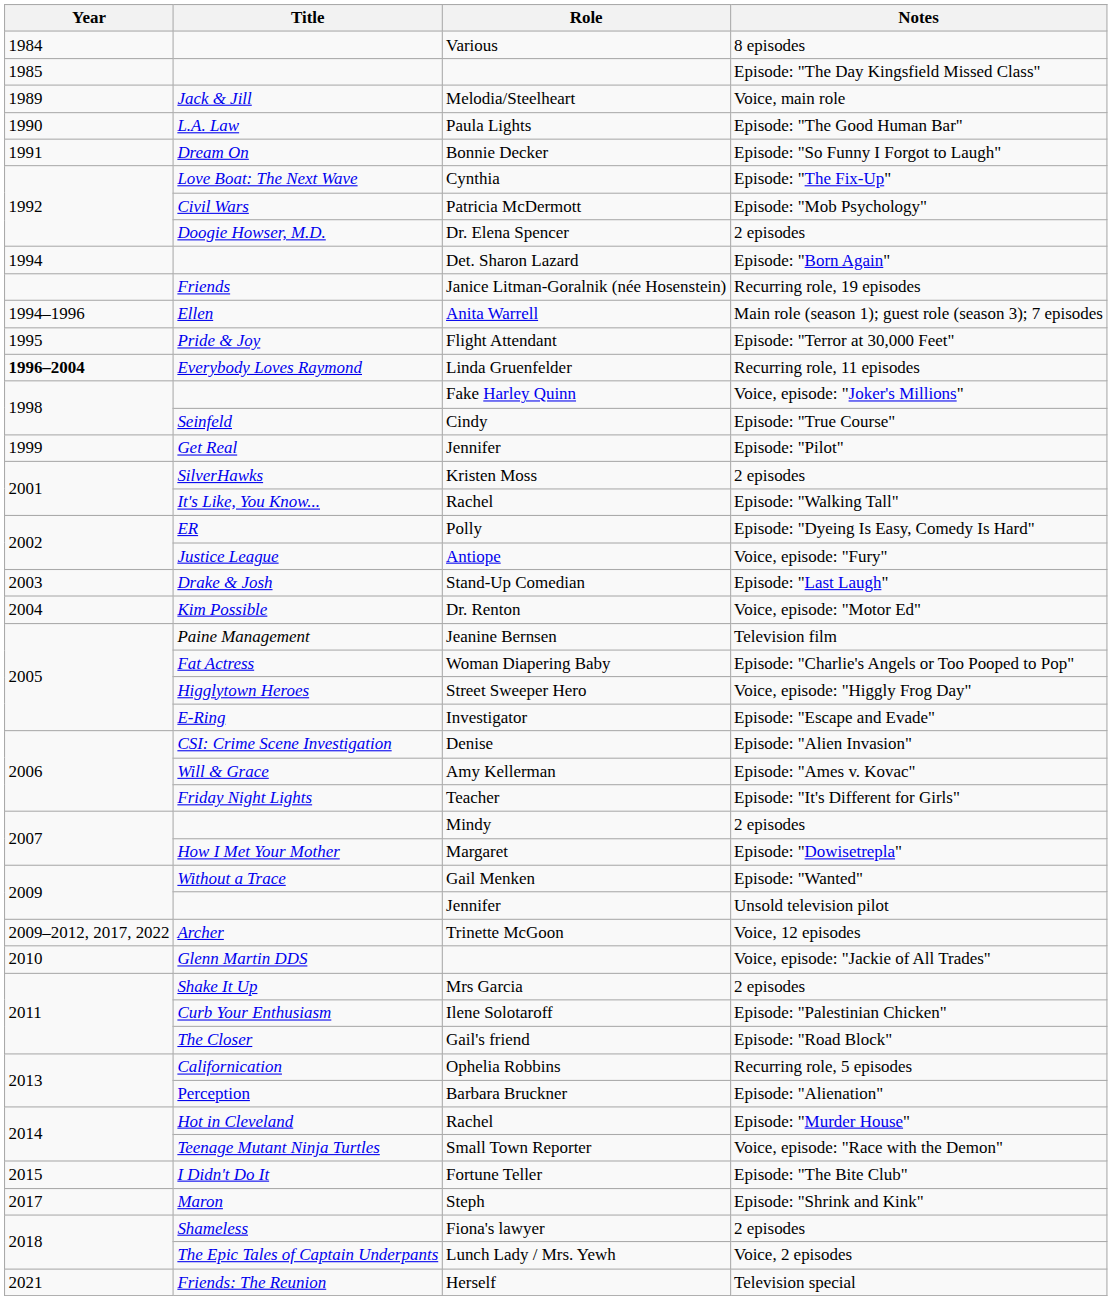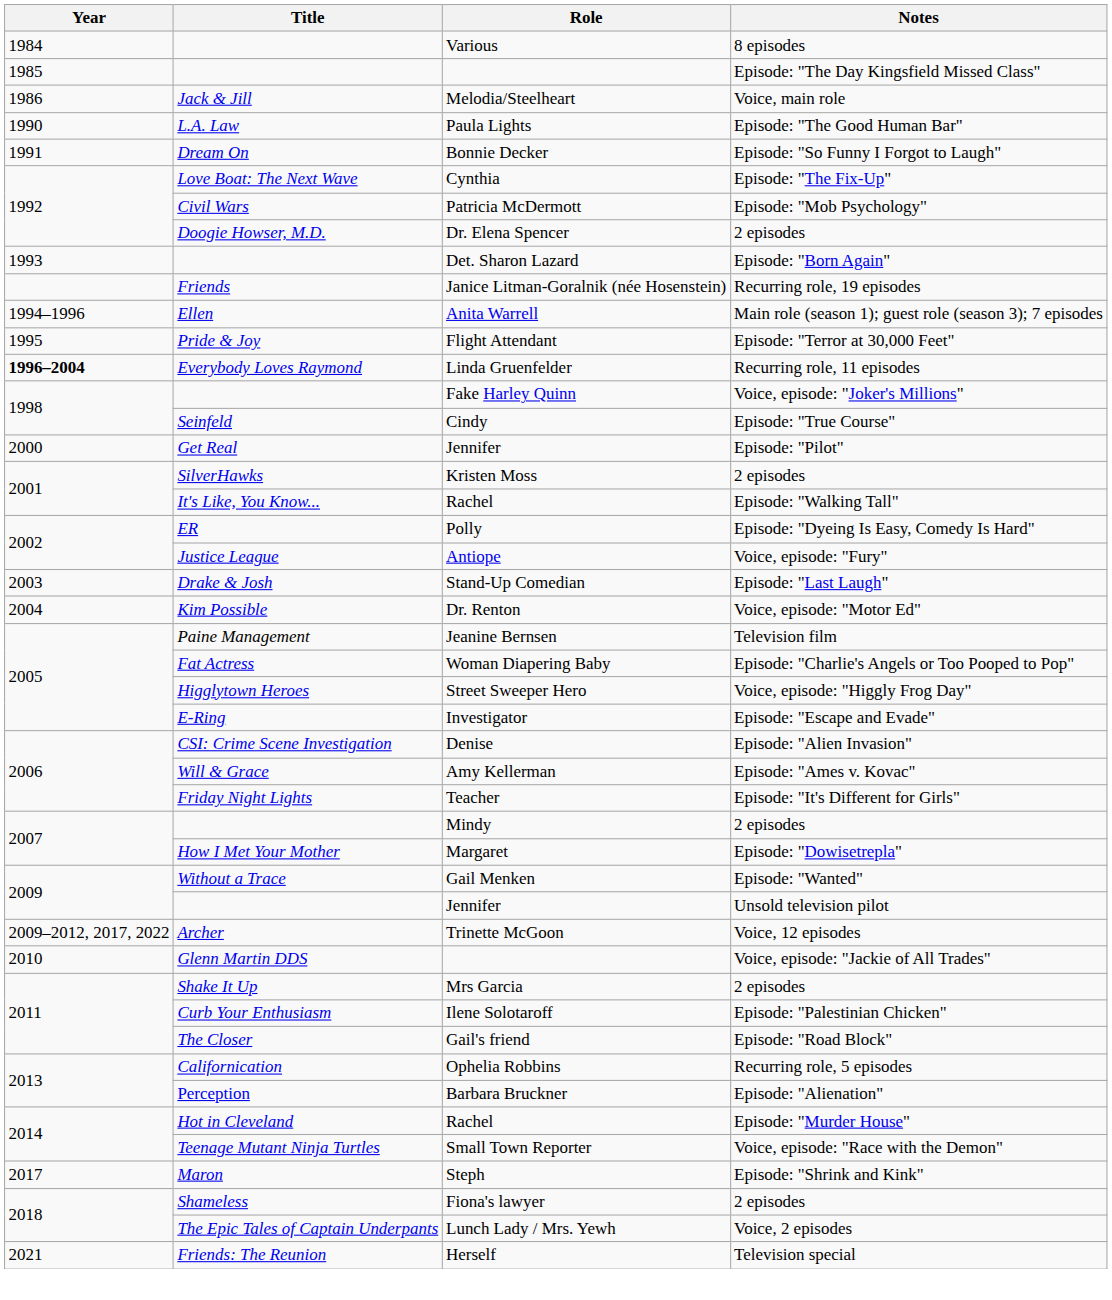 <table class="wikitable sortable">
 <tr>
 <th>Year</th>
 <th>Title</th>
 <th>Role</th>
 <th class="unsortable">Notes</th>
 </tr>
 <tr>
 <td>1984</td>
 <td><em></em></td>
 <td>Various</td>
 <td>8 episodes</td>
 </tr>
 <tr>
 <td>1985</td>
 <td><em></em></td>
 <td></td>
 <td>Episode: "The Day Kingsfield Missed Class"</td>
 </tr>
 <tr>
-<td>1989</td>
+<td>1986</td>
 <td><em><a href='#'>Jack & Jill</a></em></td>
 <td>Melodia/Steelheart</td>
 <td>Voice, main role</td>
 </tr>
 <tr>
 <td>1990</td>
 <td><em><a href='#'>L.A. Law</a></em></td>
 <td>Paula Lights</td>
 <td>Episode: "The Good Human Bar"</td>
 </tr>
 <tr>
 <td>1991</td>
 <td><em><a href='#'>Dream On</a></em></td>
 <td>Bonnie Decker</td>
 <td>Episode: "So Funny I Forgot to Laugh"</td>
 </tr>
 <tr>
 <td rowspan="3">1992</td>
 <td><em><a href='#'>Love Boat: The Next Wave</a></em></td>
 <td>Cynthia</td>
 <td>Episode: "<a href='#'>The Fix-Up</a>"</td>
 </tr>
 <tr>
 <td><em><a href='#'>Civil Wars</a></em></td>
 <td>Patricia McDermott</td>
 <td>Episode: "Mob Psychology"</td>
 </tr>
 <tr>
 <td><em><a href='#'>Doogie Howser, M.D.</a></em></td>
 <td>Dr. Elena Spencer</td>
 <td>2 episodes</td>
 </tr>
 <tr>
-<td>1994</td>
+<td>1993</td>
 <td><em></em></td>
 <td>Det. Sharon Lazard</td>
 <td>Episode: "<a href='#'>Born Again</a>"</td>
 </tr>
 <tr>
 <td></td>
 <td><em><a href='#'>Friends</a></em></td>
 <td>Janice Litman-Goralnik (née Hosenstein)</td>
 <td>Recurring role, 19 episodes</td>
 </tr>
 <tr>
 <td>1994–1996</td>
 <td><em><a href='#'>Ellen</a></em></td>
 <td><a href='#'>Anita Warrell</a></td>
 <td>Main role (season 1); guest role (season 3); 7 episodes</td>
 </tr>
 <tr>
 <td>1995</td>
 <td><em><a href='#'>Pride & Joy</a></em></td>
 <td>Flight Attendant</td>
 <td>Episode: "Terror at 30,000 Feet"</td>
 </tr>
 <tr>
 <td><strong>1996–2004</strong></td>
 <td><em><a href='#'>Everybody Loves Raymond</a></em></td>
 <td>Linda Gruenfelder</td>
 <td>Recurring role, 11 episodes</td>
 </tr>
 <tr>
 <td rowspan="2">1998</td>
 <td><em></em></td>
 <td>Fake <a href='#'>Harley Quinn</a></td>
 <td>Voice, episode: "<a href='#'>Joker's Millions</a>"<em></em></td>
 </tr>
 <tr>
 <td><em><a href='#'>Seinfeld</a></em></td>
 <td>Cindy</td>
 <td>Episode: "True Course"</td>
 </tr>
 <tr>
-<td>1999</td>
+<td>2000</td>
 <td><em><a href='#'>Get Real</a></em></td>
 <td>Jennifer</td>
 <td>Episode: "Pilot"</td>
 </tr>
 <tr>
 <td rowspan="2">2001</td>
 <td><em><a href='#'>SilverHawks</a></em></td>
 <td>Kristen Moss</td>
 <td>2 episodes</td>
 </tr>
 <tr>
 <td><em><a href='#'>It's Like, You Know...</a></em></td>
 <td>Rachel</td>
 <td>Episode: "Walking Tall"</td>
 </tr>
 <tr>
 <td rowspan="2">2002</td>
 <td><em><a href='#'>ER</a></em></td>
 <td>Polly</td>
 <td>Episode: "Dyeing Is Easy, Comedy Is Hard"</td>
 </tr>
 <tr>
 <td><em><a href='#'>Justice League</a></em></td>
 <td style="white-space:nowrap;"><a href='#'>Antiope</a></td>
 <td>Voice, episode: "Fury"<em></em></td>
 </tr>
 <tr>
 <td>2003</td>
 <td><em><a href='#'>Drake & Josh</a></em></td>
 <td>Stand-Up Comedian</td>
 <td>Episode: "<a href='#'>Last Laugh</a>"</td>
 </tr>
 <tr>
 <td>2004</td>
 <td><em><a href='#'>Kim Possible</a></em></td>
 <td>Dr. Renton</td>
 <td>Voice, episode: "Motor Ed"</td>
 </tr>
 <tr>
 <td rowspan="4">2005</td>
 <td><em>Paine Management</em></td>
 <td>Jeanine Bernsen</td>
 <td>Television film</td>
 </tr>
 <tr>
 <td><em><a href='#'>Fat Actress</a></em></td>
 <td>Woman Diapering Baby</td>
 <td>Episode: "Charlie's Angels or Too Pooped to Pop"</td>
 </tr>
 <tr>
 <td><em><a href='#'>Higglytown Heroes</a></em></td>
 <td>Street Sweeper Hero</td>
 <td>Voice, episode: "Higgly Frog Day"</td>
 </tr>
 <tr>
 <td><em><a href='#'>E-Ring</a></em></td>
 <td>Investigator</td>
 <td>Episode: "Escape and Evade"</td>
 </tr>
 <tr>
 <td rowspan="3">2006</td>
 <td style="white-space:nowrap;"><em><a href='#'>CSI: Crime Scene Investigation</a></em></td>
 <td>Denise</td>
 <td>Episode: "Alien Invasion"</td>
 </tr>
 <tr>
 <td><em><a href='#'>Will & Grace</a></em></td>
 <td>Amy Kellerman</td>
 <td>Episode: "Ames v. Kovac"</td>
 </tr>
 <tr>
 <td><em><a href='#'>Friday Night Lights</a></em></td>
 <td>Teacher</td>
 <td>Episode: "It's Different for Girls"</td>
 </tr>
 <tr>
 <td rowspan="2">2007</td>
 <td><em></em></td>
 <td>Mindy</td>
 <td>2 episodes</td>
 </tr>
 <tr>
 <td><em><a href='#'>How I Met Your Mother</a></em></td>
 <td>Margaret</td>
 <td>Episode: "<a href='#'>Dowisetrepla</a>"</td>
 </tr>
 <tr>
 <td rowspan="2">2009</td>
 <td><em><a href='#'>Without a Trace</a></em></td>
 <td>Gail Menken</td>
 <td>Episode: "Wanted"</td>
 </tr>
 <tr>
 <td><em></em></td>
 <td>Jennifer</td>
 <td>Unsold television pilot</td>
 </tr>
 <tr>
 <td>2009–2012, 2017, 2022</td>
 <td><em><a href='#'>Archer</a></em></td>
 <td>Trinette McGoon</td>
 <td>Voice, 12 episodes</td>
 </tr>
 <tr>
 <td>2010</td>
 <td><em><a href='#'>Glenn Martin DDS</a></em></td>
 <td></td>
 <td>Voice, episode: "Jackie of All Trades"</td>
 </tr>
 <tr>
 <td rowspan="3">2011</td>
 <td><em><a href='#'>Shake It Up</a></em></td>
 <td>Mrs Garcia</td>
 <td>2 episodes</td>
 </tr>
 <tr>
 <td><em><a href='#'>Curb Your Enthusiasm</a></em></td>
 <td>Ilene Solotaroff</td>
 <td>Episode: "Palestinian Chicken"</td>
 </tr>
 <tr>
 <td><em><a href='#'>The Closer</a></em></td>
 <td>Gail's friend</td>
 <td>Episode: "Road Block"</td>
 </tr>
 <tr>
 <td rowspan="2">2013</td>
 <td><em><a href='#'>Californication</a></em></td>
 <td>Ophelia Robbins</td>
 <td>Recurring role, 5 episodes</td>
 </tr>
 <tr>
 <td><a href='#'>Perception</a></td>
 <td>Barbara Bruckner</td>
 <td>Episode: "Alienation"</td>
 </tr>
 <tr>
 <td rowspan="2">2014</td>
 <td><em><a href='#'>Hot in Cleveland</a></em></td>
 <td>Rachel</td>
 <td>Episode: "<a href='#'>Murder House</a>"</td>
 </tr>
 <tr>
 <td><em><a href='#'>Teenage Mutant Ninja Turtles</a></em></td>
 <td>Small Town Reporter</td>
 <td>Voice, episode: "Race with the Demon"<em></em></td>
 </tr>
 <tr>
-<td>2015</td>
-<td><em><a href='#'>I Didn't Do It</a></em></td>
-<td>Fortune Teller</td>
-<td>Episode: "The Bite Club"</td>
-</tr>
-<tr>
 <td>2017</td>
 <td><em><a href='#'>Maron</a></em></td>
 <td>Steph</td>
 <td>Episode: "Shrink and Kink"</td>
 </tr>
 <tr>
 <td rowspan="2">2018</td>
 <td><em><a href='#'>Shameless</a></em></td>
 <td>Fiona's lawyer</td>
 <td>2 episodes</td>
 </tr>
 <tr>
 <td><em><a href='#'>The Epic Tales of Captain Underpants</a></em></td>
 <td>Lunch Lady / Mrs. Yewh</td>
 <td>Voice, 2 episodes<em></em></td>
 </tr>
 <tr>
 <td>2021</td>
 <td><em><a href='#'>Friends: The Reunion</a></em></td>
 <td>Herself</td>
 <td>Television special</td>
 </tr>
 </table>
